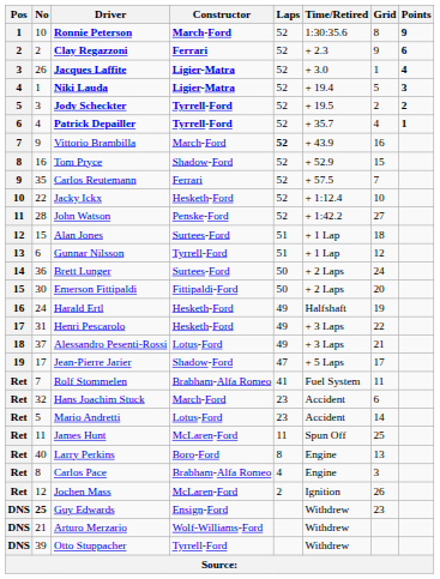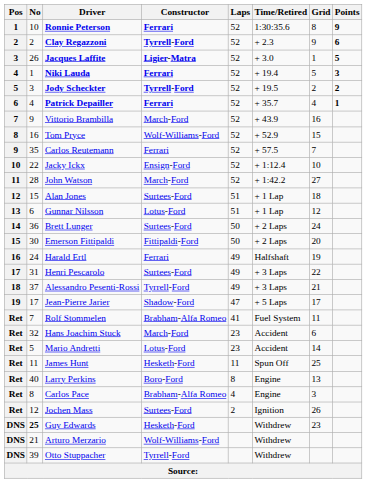 <table class="wikitable" style="font-size: 95%">
 <tr>
 <th>Pos</th>
 <th>No</th>
 <th>Driver</th>
 <th>Constructor</th>
 <th>Laps</th>
 <th>Time/Retired</th>
 <th>Grid</th>
 <th>Points</th>
 </tr>
 <tr>
 <th>1</th>
 <td>10</td>
 <td> <strong><a href='#'>Ronnie Peterson</a></strong></td>
-<td><strong><a href='#'>March</a>-<a href='#'>Ford</a></strong></td>
+<td><strong><a href='#'>Ferrari</a></strong></td>
 <td>52</td>
 <td>1:30:35.6</td>
 <td>8</td>
 <td><strong>9</strong></td>
 </tr>
 <tr>
 <th>2</th>
 <td>2</td>
 <td> <strong><a href='#'>Clay Regazzoni</a></strong></td>
-<td><strong><a href='#'>Ferrari</a></strong></td>
+<td><strong><a href='#'>Tyrrell</a>-<a href='#'>Ford</a></strong></td>
 <td>52</td>
 <td>+ 2.3</td>
 <td>9</td>
 <td><strong>6</strong></td>
 </tr>
 <tr>
 <th>3</th>
 <td>26</td>
 <td>  <strong><a href='#'>Jacques Laffite</a></strong></td>
 <td><strong><a href='#'>Ligier</a>-<a href='#'>Matra</a></strong></td>
 <td>52</td>
 <td>+ 3.0</td>
 <td>1</td>
-<td><strong>4</strong></td>
+<td><strong>5</strong></td>
 </tr>
 <tr>
 <th>4</th>
 <td>1</td>
 <td> <strong><a href='#'>Niki Lauda</a></strong></td>
-<td><strong><a href='#'>Ligier</a>-<a href='#'>Matra</a></strong></td>
+<td><strong><a href='#'>Ferrari</a></strong></td>
 <td>52</td>
 <td>+ 19.4</td>
 <td>5</td>
 <td><strong>3</strong></td>
 </tr>
 <tr>
 <th>5</th>
 <td>3</td>
 <td> <strong><a href='#'>Jody Scheckter</a></strong></td>
 <td><strong><a href='#'>Tyrrell</a>-<a href='#'>Ford</a></strong></td>
 <td>52</td>
 <td>+ 19.5</td>
 <td>2</td>
 <td><strong>2</strong></td>
 </tr>
 <tr>
 <th>6</th>
 <td>4</td>
 <td> <strong><a href='#'>Patrick Depailler</a></strong></td>
-<td><strong><a href='#'>Tyrrell</a>-<a href='#'>Ford</a></strong></td>
+<td><strong><a href='#'>Ferrari</a></strong></td>
 <td>52</td>
 <td>+ 35.7</td>
 <td>4</td>
 <td><strong>1</strong></td>
 </tr>
 <tr>
 <th>7</th>
 <td>9</td>
 <td> <a href='#'>Vittorio Brambilla</a></td>
 <td><a href='#'>March</a>-<a href='#'>Ford</a></td>
-<td><strong>52</strong></td>
+<td>52</td>
 <td>+ 43.9</td>
 <td>16</td>
 <td> </td>
 </tr>
 <tr>
 <th>8</th>
 <td>16</td>
 <td> <a href='#'>Tom Pryce</a></td>
-<td><a href='#'>Shadow</a>-<a href='#'>Ford</a></td>
+<td><a href='#'>Wolf-Williams</a>-<a href='#'>Ford</a></td>
 <td>52</td>
 <td>+ 52.9</td>
 <td>15</td>
 <td> </td>
 </tr>
 <tr>
 <th>9</th>
 <td>35</td>
 <td> <a href='#'>Carlos Reutemann</a></td>
 <td><a href='#'>Ferrari</a></td>
 <td>52</td>
 <td>+ 57.5</td>
 <td>7</td>
 <td> </td>
 </tr>
 <tr>
 <th>10</th>
 <td>22</td>
 <td> <a href='#'>Jacky Ickx</a></td>
-<td><a href='#'>Hesketh</a>-<a href='#'>Ford</a></td>
+<td><a href='#'>Ensign</a>-<a href='#'>Ford</a></td>
 <td>52</td>
 <td>+ 1:12.4</td>
 <td>10</td>
 <td> </td>
 </tr>
 <tr>
 <th>11</th>
 <td>28</td>
 <td> <a href='#'>John Watson</a></td>
-<td><a href='#'>Penske</a>-<a href='#'>Ford</a></td>
+<td><a href='#'>March</a>-<a href='#'>Ford</a></td>
 <td>52</td>
 <td>+ 1:42.2</td>
 <td>27</td>
 <td> </td>
 </tr>
 <tr>
 <th>12</th>
 <td>15</td>
 <td> <a href='#'>Alan Jones</a></td>
 <td><a href='#'>Surtees</a>-<a href='#'>Ford</a></td>
 <td>51</td>
 <td>+ 1 Lap</td>
 <td>18</td>
 <td> </td>
 </tr>
 <tr>
 <th>13</th>
 <td>6</td>
 <td> <a href='#'>Gunnar Nilsson</a></td>
-<td><a href='#'>Tyrrell</a>-<a href='#'>Ford</a></td>
+<td><a href='#'>Lotus</a>-<a href='#'>Ford</a></td>
 <td>51</td>
 <td>+ 1 Lap</td>
 <td>12</td>
 <td> </td>
 </tr>
 <tr>
 <th>14</th>
 <td>36</td>
 <td> <a href='#'>Brett Lunger</a></td>
 <td><a href='#'>Surtees</a>-<a href='#'>Ford</a></td>
 <td>50</td>
 <td>+ 2 Laps</td>
 <td>24</td>
 <td> </td>
 </tr>
 <tr>
 <th>15</th>
 <td>30</td>
 <td> <a href='#'>Emerson Fittipaldi</a></td>
 <td><a href='#'>Fittipaldi</a>-<a href='#'>Ford</a></td>
 <td>50</td>
 <td>+ 2 Laps</td>
 <td>20</td>
 <td> </td>
 </tr>
 <tr>
 <th>16</th>
 <td>24</td>
 <td> <a href='#'>Harald Ertl</a></td>
-<td><a href='#'>Hesketh</a>-<a href='#'>Ford</a></td>
+<td><a href='#'>Ferrari</a></td>
 <td>49</td>
 <td>Halfshaft</td>
 <td>19</td>
 <td> </td>
 </tr>
 <tr>
 <th>17</th>
 <td>31</td>
 <td> <a href='#'>Henri Pescarolo</a></td>
-<td><a href='#'>Hesketh</a>-<a href='#'>Ford</a></td>
+<td><a href='#'>Surtees</a>-<a href='#'>Ford</a></td>
 <td>49</td>
 <td>+ 3 Laps</td>
 <td>22</td>
 <td> </td>
 </tr>
 <tr>
 <th>18</th>
 <td>37</td>
 <td> <a href='#'>Alessandro Pesenti-Rossi</a></td>
-<td><a href='#'>Lotus</a>-<a href='#'>Ford</a></td>
+<td><a href='#'>Tyrrell</a>-<a href='#'>Ford</a></td>
 <td>49</td>
 <td>+ 3 Laps</td>
 <td>21</td>
 <td> </td>
 </tr>
 <tr>
 <th>19</th>
 <td>17</td>
 <td> <a href='#'>Jean-Pierre Jarier</a></td>
 <td><a href='#'>Shadow</a>-<a href='#'>Ford</a></td>
 <td>47</td>
 <td>+ 5 Laps</td>
 <td>17</td>
 <td> </td>
 </tr>
 <tr>
 <th>Ret</th>
 <td>7</td>
 <td> <a href='#'>Rolf Stommelen</a></td>
 <td><a href='#'>Brabham</a>-<a href='#'>Alfa Romeo</a></td>
 <td>41</td>
 <td>Fuel System</td>
 <td>11</td>
 <td> </td>
 </tr>
 <tr>
 <th>Ret</th>
 <td>32</td>
 <td> <a href='#'>Hans Joachim Stuck</a></td>
 <td><a href='#'>March</a>-<a href='#'>Ford</a></td>
 <td>23</td>
 <td>Accident</td>
 <td>6</td>
 <td> </td>
 </tr>
 <tr>
 <th>Ret</th>
 <td>5</td>
 <td> <a href='#'>Mario Andretti</a></td>
 <td><a href='#'>Lotus</a>-<a href='#'>Ford</a></td>
 <td>23</td>
 <td>Accident</td>
 <td>14</td>
 <td> </td>
 </tr>
 <tr>
 <th>Ret</th>
 <td>11</td>
 <td> <a href='#'>James Hunt</a></td>
-<td><a href='#'>McLaren</a>-<a href='#'>Ford</a></td>
+<td><a href='#'>Hesketh</a>-<a href='#'>Ford</a></td>
 <td>11</td>
 <td>Spun Off</td>
 <td>25</td>
 <td> </td>
 </tr>
 <tr>
 <th>Ret</th>
 <td>40</td>
 <td> <a href='#'>Larry Perkins</a></td>
 <td><a href='#'>Boro</a>-<a href='#'>Ford</a></td>
 <td>8</td>
 <td>Engine</td>
 <td>13</td>
 <td> </td>
 </tr>
 <tr>
 <th>Ret</th>
 <td>8</td>
 <td> <a href='#'>Carlos Pace</a></td>
 <td><a href='#'>Brabham</a>-<a href='#'>Alfa Romeo</a></td>
 <td>4</td>
 <td>Engine</td>
 <td>3</td>
 <td> </td>
 </tr>
 <tr>
 <th>Ret</th>
 <td>12</td>
 <td> <a href='#'>Jochen Mass</a></td>
-<td><a href='#'>McLaren</a>-<a href='#'>Ford</a></td>
+<td><a href='#'>Surtees</a>-<a href='#'>Ford</a></td>
 <td>2</td>
 <td>Ignition</td>
 <td>26</td>
 <td> </td>
 </tr>
 <tr>
 <th>DNS</th>
 <td><strong>25</strong></td>
 <td> <a href='#'>Guy Edwards</a></td>
-<td><a href='#'>Ensign</a>-<a href='#'>Ford</a></td>
+<td><a href='#'>Hesketh</a>-<a href='#'>Ford</a></td>
 <td></td>
 <td>Withdrew</td>
 <td>23</td>
 <td> </td>
 </tr>
 <tr>
 <th>DNS</th>
 <td>21</td>
 <td> <a href='#'>Arturo Merzario</a></td>
 <td><a href='#'>Wolf-Williams</a>-<a href='#'>Ford</a></td>
 <td> </td>
 <td>Withdrew</td>
 <td></td>
 <td> </td>
 </tr>
 <tr>
 <th>DNS</th>
 <td>39</td>
 <td> <a href='#'>Otto Stuppacher</a></td>
 <td><a href='#'>Tyrrell</a>-<a href='#'>Ford</a></td>
 <td></td>
 <td>Withdrew</td>
 <td> </td>
 <td> </td>
 </tr>
 <tr>
 <th colspan="8">Source:</th>
 </tr>
 </table>
